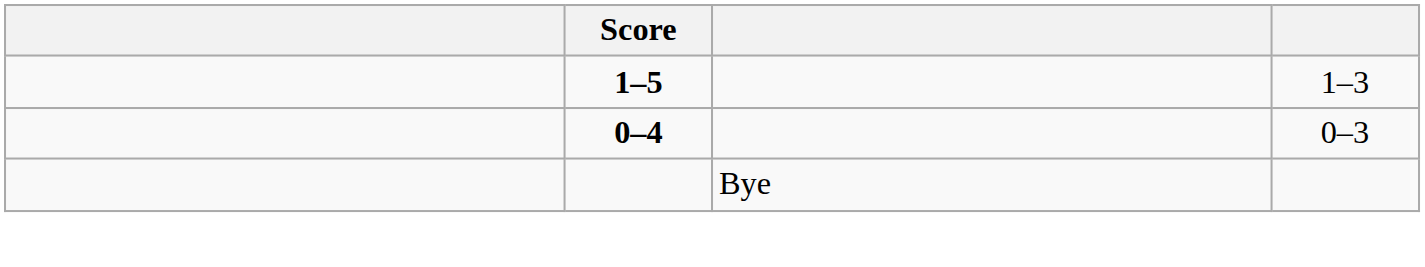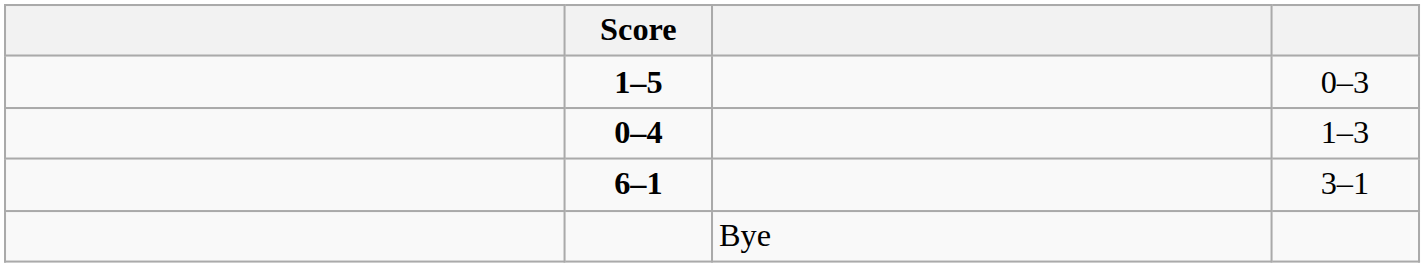 <table class="wikitable" style="text-align: center; ">
 <tr>
 <th align="right" width="270"></th>
 <th width="65">Score</th>
 <th align="left" width="270"></th>
 <th width="65"></th>
 </tr>
 <tr>
 <td align="left"></td>
 <td><strong>1–5</strong></td>
 <td align="left"><strong></strong></td>
-<td>1–3 <strong></strong></td>
+<td>0–3 <strong></strong></td>
 </tr>
 <tr>
 <td align="left"></td>
 <td><strong>0–4</strong></td>
 <td align="left"><strong></strong></td>
-<td>0–3 <strong></strong></td>
+<td>1–3 <strong></strong></td>
+</tr>
+<tr>
+<td align="left"><strong></strong></td>
+<td><strong>6–1</strong></td>
+<td align="left"></td>
+<td>3–1 <strong></strong></td>
 </tr>
 <tr>
 <td align="left"><strong></strong></td>
 <td></td>
 <td align="left">Bye</td>
 <td></td>
 </tr>
 </table>
